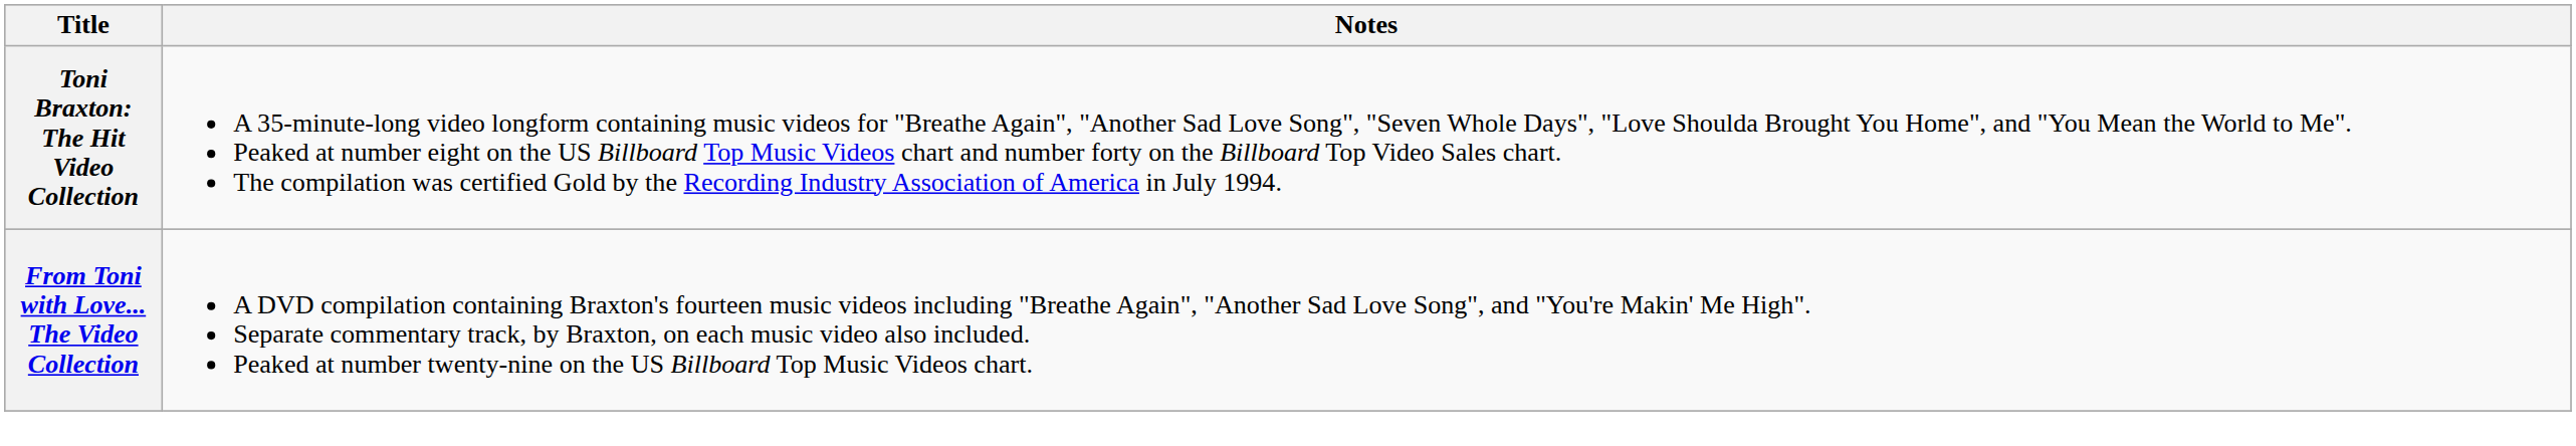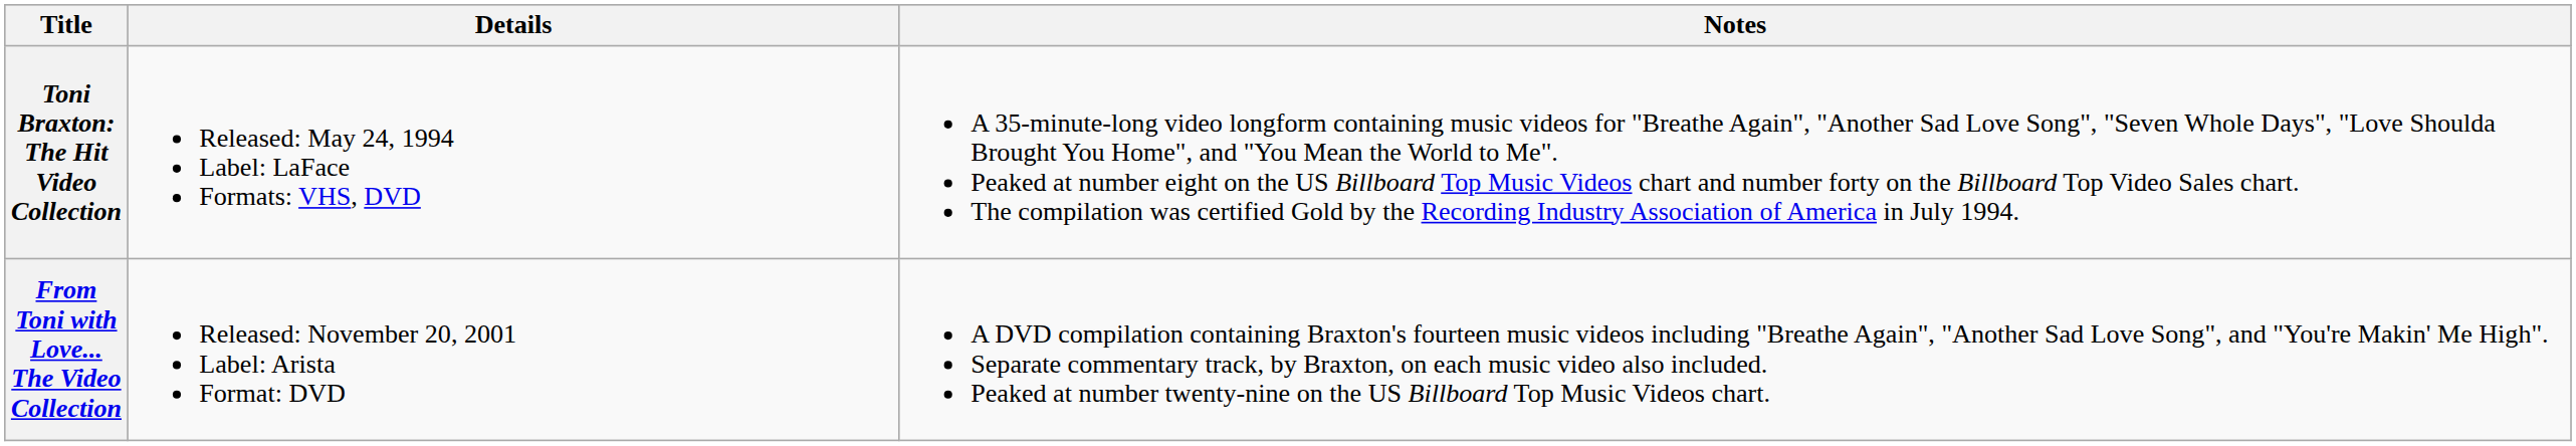 <table class="wikitable plainrowheaders">
 <tr>
 <th scope="col" style="width:3%;">Title</th>
+<th scope="col" style="width:30%;">Details</th>
 <th scope="col" style="width:65%;">Notes</th>
 </tr>
 <tr>
 <th scope="row"><em>Toni Braxton: The Hit Video Collection</em></th>
+<td><br><ul><li>Released: May 24, 1994</li><li>Label: LaFace</li><li>Formats: <a href='#'>VHS</a>, <a href='#'>DVD</a></li></ul></td>
 <td><br><ul><li>A 35-minute-long video longform containing music videos for "Breathe Again", "Another Sad Love Song", "Seven Whole Days", "Love Shoulda Brought You Home", and "You Mean the World to Me".</li><li>Peaked at number eight on the US <em>Billboard</em> <a href='#'>Top Music Videos</a> chart and number forty on the <em>Billboard</em> Top Video Sales chart.</li><li>The compilation was certified Gold by the <a href='#'>Recording Industry Association of America</a> in July 1994.</li></ul></td>
 </tr>
 <tr>
 <th scope="row"><em><a href='#'>From Toni with Love... The Video Collection</a></em></th>
+<td><br><ul><li>Released: November 20, 2001</li><li>Label: Arista</li><li>Format: DVD</li></ul></td>
 <td><br><ul><li>A DVD compilation containing Braxton's fourteen music videos including "Breathe Again", "Another Sad Love Song", and "You're Makin' Me High".</li><li>Separate commentary track, by Braxton, on each music video also included.</li><li>Peaked at number twenty-nine on the US <em>Billboard</em> Top Music Videos chart.</li></ul></td>
 </tr>
 </table>
